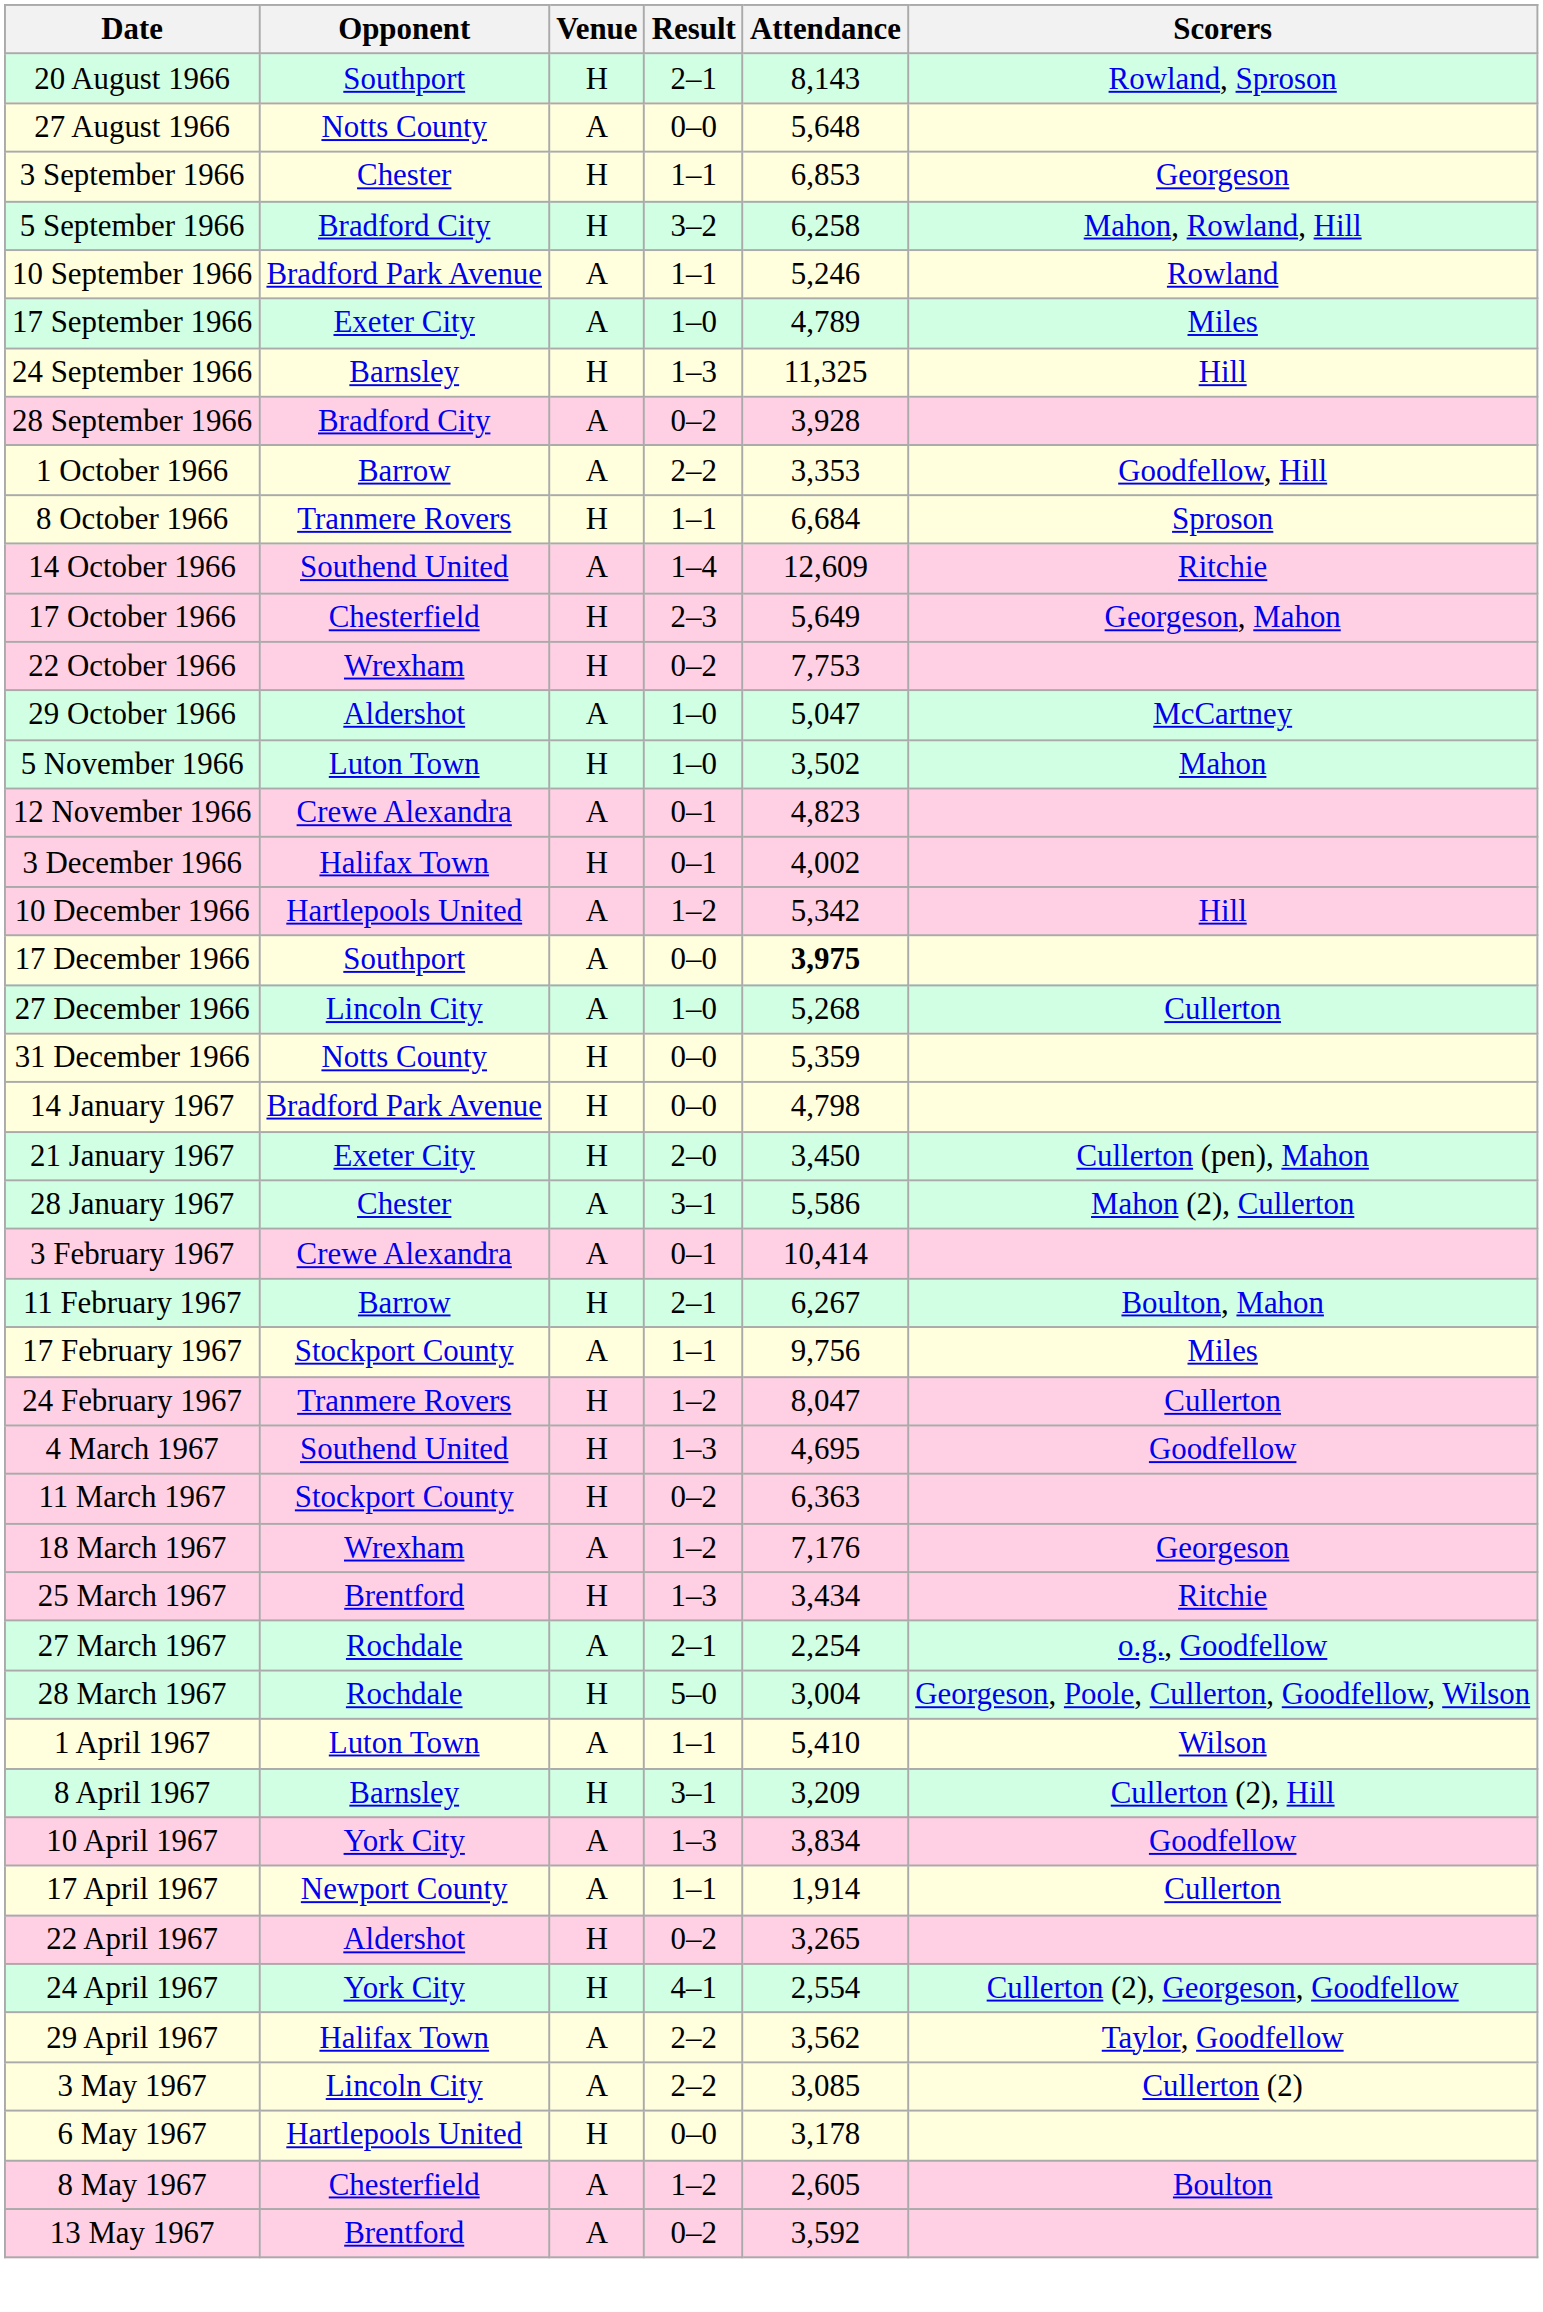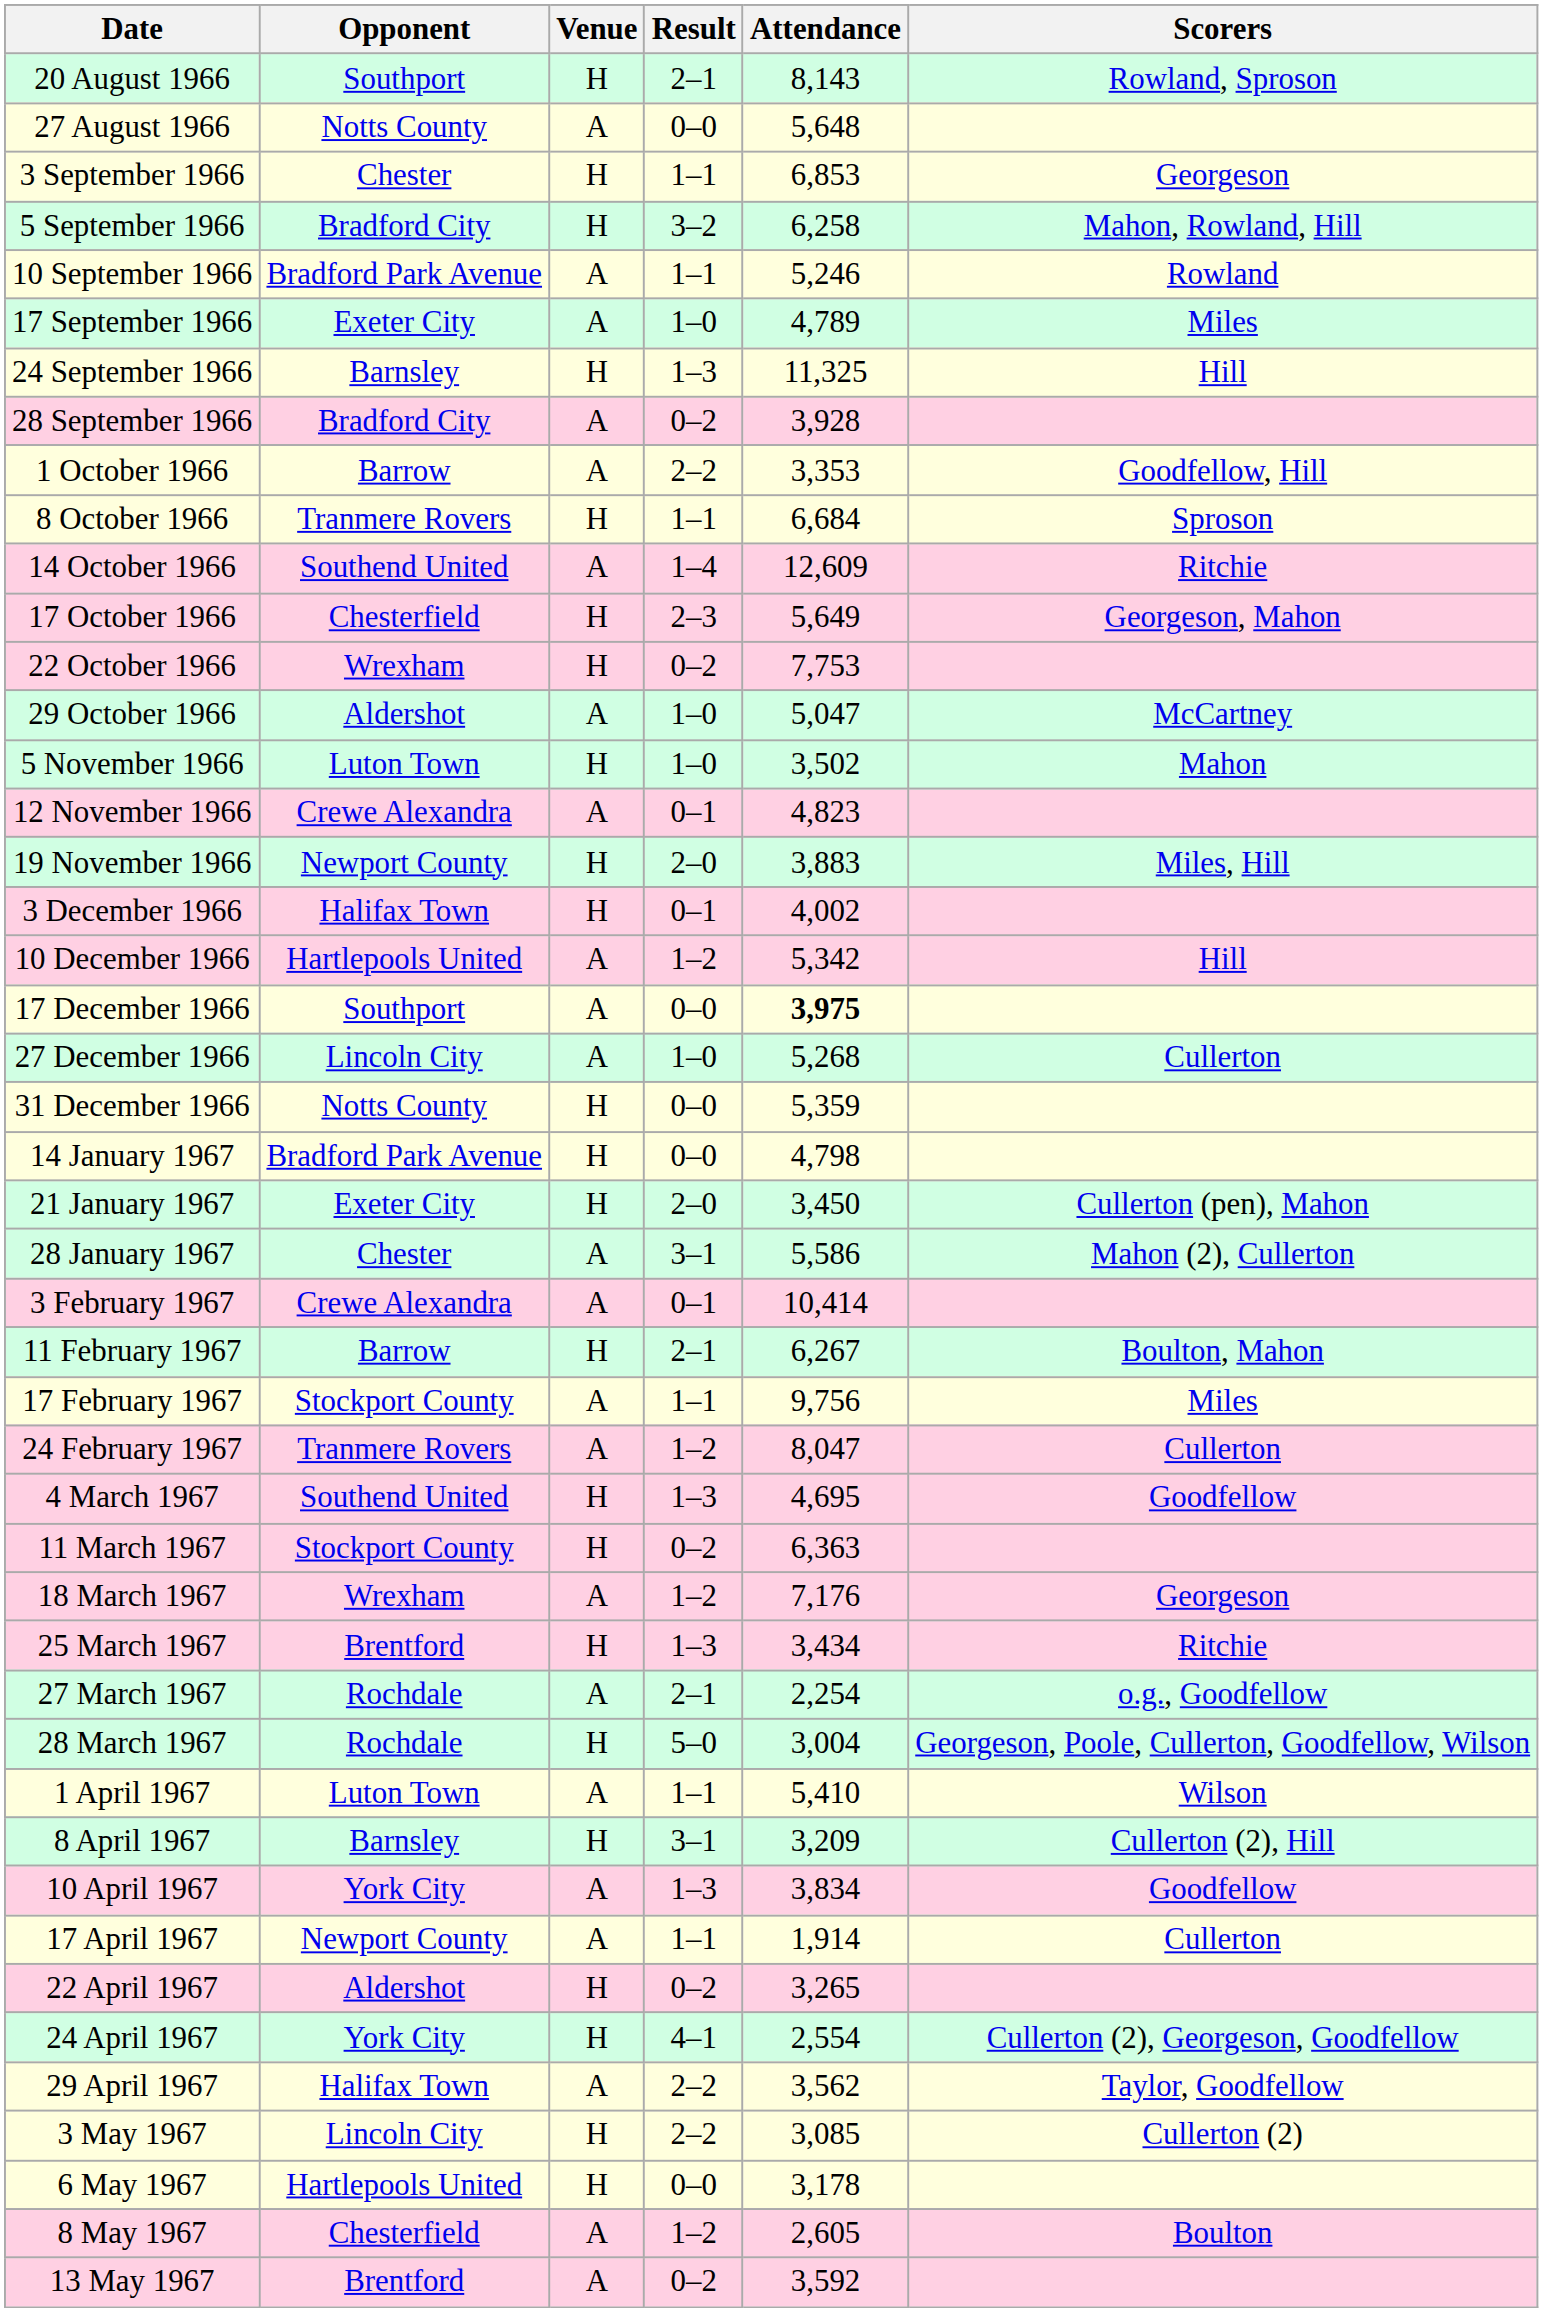 <table class="wikitable sortable" style="font-size:100%; text-align:center">
 <tr>
 <th>Date</th>
 <th>Opponent</th>
 <th>Venue</th>
 <th>Result</th>
 <th>Attendance</th>
 <th>Scorers</th>
 </tr>
 <tr style="background-color: #d0ffe3;">
 <td>20 August 1966</td>
 <td><a href='#'>Southport</a></td>
 <td>H</td>
 <td>2–1</td>
 <td>8,143</td>
 <td><a href='#'>Rowland</a>, <a href='#'>Sproson</a></td>
 </tr>
 <tr style="background-color: #ffffdd;">
 <td>27 August 1966</td>
 <td><a href='#'>Notts County</a></td>
 <td>A</td>
 <td>0–0</td>
 <td>5,648</td>
 <td></td>
 </tr>
 <tr style="background-color: #ffffdd;">
 <td>3 September 1966</td>
 <td><a href='#'>Chester</a></td>
 <td>H</td>
 <td>1–1</td>
 <td>6,853</td>
 <td><a href='#'>Georgeson</a></td>
 </tr>
 <tr style="background-color: #d0ffe3;">
 <td>5 September 1966</td>
 <td><a href='#'>Bradford City</a></td>
 <td>H</td>
 <td>3–2</td>
 <td>6,258</td>
 <td><a href='#'>Mahon</a>, <a href='#'>Rowland</a>, <a href='#'>Hill</a></td>
 </tr>
 <tr style="background-color: #ffffdd;">
 <td>10 September 1966</td>
 <td><a href='#'>Bradford Park Avenue</a></td>
 <td>A</td>
 <td>1–1</td>
 <td>5,246</td>
 <td><a href='#'>Rowland</a></td>
 </tr>
 <tr style="background-color: #d0ffe3;">
 <td>17 September 1966</td>
 <td><a href='#'>Exeter City</a></td>
 <td>A</td>
 <td>1–0</td>
 <td>4,789</td>
 <td><a href='#'>Miles</a></td>
 </tr>
 <tr style="background-color: #ffffdd;">
 <td>24 September 1966</td>
 <td><a href='#'>Barnsley</a></td>
 <td>H</td>
 <td>1–3</td>
 <td>11,325</td>
 <td><a href='#'>Hill</a></td>
 </tr>
 <tr style="background-color: #ffd0e3;">
 <td>28 September 1966</td>
 <td><a href='#'>Bradford City</a></td>
 <td>A</td>
 <td>0–2</td>
 <td>3,928</td>
 <td></td>
 </tr>
 <tr style="background-color: #ffffdd;">
 <td>1 October 1966</td>
 <td><a href='#'>Barrow</a></td>
 <td>A</td>
 <td>2–2</td>
 <td>3,353</td>
 <td><a href='#'>Goodfellow</a>, <a href='#'>Hill</a></td>
 </tr>
 <tr style="background-color: #ffffdd;">
 <td>8 October 1966</td>
 <td><a href='#'>Tranmere Rovers</a></td>
 <td>H</td>
 <td>1–1</td>
 <td>6,684</td>
 <td><a href='#'>Sproson</a></td>
 </tr>
 <tr style="background-color: #ffd0e3;">
 <td>14 October 1966</td>
 <td><a href='#'>Southend United</a></td>
 <td>A</td>
 <td>1–4</td>
 <td>12,609</td>
 <td><a href='#'>Ritchie</a></td>
 </tr>
 <tr style="background-color: #ffd0e3;">
 <td>17 October 1966</td>
 <td><a href='#'>Chesterfield</a></td>
 <td>H</td>
 <td>2–3</td>
 <td>5,649</td>
 <td><a href='#'>Georgeson</a>, <a href='#'>Mahon</a></td>
 </tr>
 <tr style="background-color: #ffd0e3;">
 <td>22 October 1966</td>
 <td><a href='#'>Wrexham</a></td>
 <td>H</td>
 <td>0–2</td>
 <td>7,753</td>
 <td></td>
 </tr>
 <tr style="background-color: #d0ffe3;">
 <td>29 October 1966</td>
 <td><a href='#'>Aldershot</a></td>
 <td>A</td>
 <td>1–0</td>
 <td>5,047</td>
 <td><a href='#'>McCartney</a></td>
 </tr>
 <tr style="background-color: #d0ffe3;">
 <td>5 November 1966</td>
 <td><a href='#'>Luton Town</a></td>
 <td>H</td>
 <td>1–0</td>
 <td>3,502</td>
 <td><a href='#'>Mahon</a></td>
 </tr>
 <tr style="background-color: #ffd0e3;">
 <td>12 November 1966</td>
 <td><a href='#'>Crewe Alexandra</a></td>
 <td>A</td>
 <td>0–1</td>
 <td>4,823</td>
 <td></td>
 </tr>
+<tr style="background-color: #d0ffe3;">
+<td>19 November 1966</td>
+<td><a href='#'>Newport County</a></td>
+<td>H</td>
+<td>2–0</td>
+<td>3,883</td>
+<td><a href='#'>Miles</a>, <a href='#'>Hill</a></td>
+</tr>
 <tr style="background-color: #ffd0e3;">
 <td>3 December 1966</td>
 <td><a href='#'>Halifax Town</a></td>
 <td>H</td>
 <td>0–1</td>
 <td>4,002</td>
 <td></td>
 </tr>
 <tr style="background-color: #ffd0e3;">
 <td>10 December 1966</td>
 <td><a href='#'>Hartlepools United</a></td>
 <td>A</td>
 <td>1–2</td>
 <td>5,342</td>
 <td><a href='#'>Hill</a></td>
 </tr>
 <tr style="background-color: #ffffdd;">
 <td>17 December 1966</td>
 <td><a href='#'>Southport</a></td>
 <td>A</td>
 <td>0–0</td>
 <td><strong>3,975</strong></td>
 <td></td>
 </tr>
 <tr style="background-color: #d0ffe3;">
 <td>27 December 1966</td>
 <td><a href='#'>Lincoln City</a></td>
 <td>A</td>
 <td>1–0</td>
 <td>5,268</td>
 <td><a href='#'>Cullerton</a></td>
 </tr>
 <tr style="background-color: #ffffdd;">
 <td>31 December 1966</td>
 <td><a href='#'>Notts County</a></td>
 <td>H</td>
 <td>0–0</td>
 <td>5,359</td>
 <td></td>
 </tr>
 <tr style="background-color: #ffffdd;">
 <td>14 January 1967</td>
 <td><a href='#'>Bradford Park Avenue</a></td>
 <td>H</td>
 <td>0–0</td>
 <td>4,798</td>
 <td></td>
 </tr>
 <tr style="background-color: #d0ffe3;">
 <td>21 January 1967</td>
 <td><a href='#'>Exeter City</a></td>
 <td>H</td>
 <td>2–0</td>
 <td>3,450</td>
 <td><a href='#'>Cullerton</a> (pen), <a href='#'>Mahon</a></td>
 </tr>
 <tr style="background-color: #d0ffe3;">
 <td>28 January 1967</td>
 <td><a href='#'>Chester</a></td>
 <td>A</td>
 <td>3–1</td>
 <td>5,586</td>
 <td><a href='#'>Mahon</a> (2), <a href='#'>Cullerton</a></td>
 </tr>
 <tr style="background-color: #ffd0e3;">
 <td>3 February 1967</td>
 <td><a href='#'>Crewe Alexandra</a></td>
 <td>A</td>
 <td>0–1</td>
 <td>10,414</td>
 <td></td>
 </tr>
 <tr style="background-color: #d0ffe3;">
 <td>11 February 1967</td>
 <td><a href='#'>Barrow</a></td>
 <td>H</td>
 <td>2–1</td>
 <td>6,267</td>
 <td><a href='#'>Boulton</a>, <a href='#'>Mahon</a></td>
 </tr>
 <tr style="background-color: #ffffdd;">
 <td>17 February 1967</td>
 <td><a href='#'>Stockport County</a></td>
 <td>A</td>
 <td>1–1</td>
 <td>9,756</td>
 <td><a href='#'>Miles</a></td>
 </tr>
 <tr style="background-color: #ffd0e3;">
 <td>24 February 1967</td>
 <td><a href='#'>Tranmere Rovers</a></td>
-<td>H</td>
+<td>A</td>
 <td>1–2</td>
 <td>8,047</td>
 <td><a href='#'>Cullerton</a></td>
 </tr>
 <tr style="background-color: #ffd0e3;">
 <td>4 March 1967</td>
 <td><a href='#'>Southend United</a></td>
 <td>H</td>
 <td>1–3</td>
 <td>4,695</td>
 <td><a href='#'>Goodfellow</a></td>
 </tr>
 <tr style="background-color: #ffd0e3;">
 <td>11 March 1967</td>
 <td><a href='#'>Stockport County</a></td>
 <td>H</td>
 <td>0–2</td>
 <td>6,363</td>
 <td></td>
 </tr>
 <tr style="background-color: #ffd0e3;">
 <td>18 March 1967</td>
 <td><a href='#'>Wrexham</a></td>
 <td>A</td>
 <td>1–2</td>
 <td>7,176</td>
 <td><a href='#'>Georgeson</a></td>
 </tr>
 <tr style="background-color: #ffd0e3;">
 <td>25 March 1967</td>
 <td><a href='#'>Brentford</a></td>
 <td>H</td>
 <td>1–3</td>
 <td>3,434</td>
 <td><a href='#'>Ritchie</a></td>
 </tr>
 <tr style="background-color: #d0ffe3;">
 <td>27 March 1967</td>
 <td><a href='#'>Rochdale</a></td>
 <td>A</td>
 <td>2–1</td>
 <td>2,254</td>
 <td><a href='#'>o.g.</a>, <a href='#'>Goodfellow</a></td>
 </tr>
 <tr style="background-color: #d0ffe3;">
 <td>28 March 1967</td>
 <td><a href='#'>Rochdale</a></td>
 <td>H</td>
 <td>5–0</td>
 <td>3,004</td>
 <td><a href='#'>Georgeson</a>, <a href='#'>Poole</a>, <a href='#'>Cullerton</a>, <a href='#'>Goodfellow</a>, <a href='#'>Wilson</a></td>
 </tr>
 <tr style="background-color: #ffffdd;">
 <td>1 April 1967</td>
 <td><a href='#'>Luton Town</a></td>
 <td>A</td>
 <td>1–1</td>
 <td>5,410</td>
 <td><a href='#'>Wilson</a></td>
 </tr>
 <tr style="background-color: #d0ffe3;">
 <td>8 April 1967</td>
 <td><a href='#'>Barnsley</a></td>
 <td>H</td>
 <td>3–1</td>
 <td>3,209</td>
 <td><a href='#'>Cullerton</a> (2), <a href='#'>Hill</a></td>
 </tr>
 <tr style="background-color: #ffd0e3;">
 <td>10 April 1967</td>
 <td><a href='#'>York City</a></td>
 <td>A</td>
 <td>1–3</td>
 <td>3,834</td>
 <td><a href='#'>Goodfellow</a></td>
 </tr>
 <tr style="background-color: #ffffdd;">
 <td>17 April 1967</td>
 <td><a href='#'>Newport County</a></td>
 <td>A</td>
 <td>1–1</td>
 <td>1,914</td>
 <td><a href='#'>Cullerton</a></td>
 </tr>
 <tr style="background-color: #ffd0e3;">
 <td>22 April 1967</td>
 <td><a href='#'>Aldershot</a></td>
 <td>H</td>
 <td>0–2</td>
 <td>3,265</td>
 <td></td>
 </tr>
 <tr style="background-color: #d0ffe3;">
 <td>24 April 1967</td>
 <td><a href='#'>York City</a></td>
 <td>H</td>
 <td>4–1</td>
 <td>2,554</td>
 <td><a href='#'>Cullerton</a> (2), <a href='#'>Georgeson</a>, <a href='#'>Goodfellow</a></td>
 </tr>
 <tr style="background-color: #ffffdd;">
 <td>29 April 1967</td>
 <td><a href='#'>Halifax Town</a></td>
 <td>A</td>
 <td>2–2</td>
 <td>3,562</td>
 <td><a href='#'>Taylor</a>, <a href='#'>Goodfellow</a></td>
 </tr>
 <tr style="background-color: #ffffdd;">
 <td>3 May 1967</td>
 <td><a href='#'>Lincoln City</a></td>
-<td>A</td>
+<td>H</td>
 <td>2–2</td>
 <td>3,085</td>
 <td><a href='#'>Cullerton</a> (2)</td>
 </tr>
 <tr style="background-color: #ffffdd;">
 <td>6 May 1967</td>
 <td><a href='#'>Hartlepools United</a></td>
 <td>H</td>
 <td>0–0</td>
 <td>3,178</td>
 <td></td>
 </tr>
 <tr style="background-color: #ffd0e3;">
 <td>8 May 1967</td>
 <td><a href='#'>Chesterfield</a></td>
 <td>A</td>
 <td>1–2</td>
 <td>2,605</td>
 <td><a href='#'>Boulton</a></td>
 </tr>
 <tr style="background-color: #ffd0e3;">
 <td>13 May 1967</td>
 <td><a href='#'>Brentford</a></td>
 <td>A</td>
 <td>0–2</td>
 <td>3,592</td>
 <td></td>
 </tr>
 </table>
